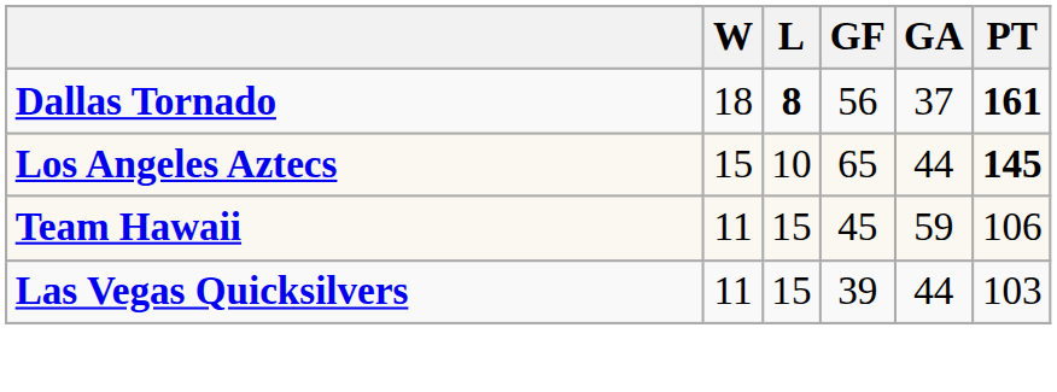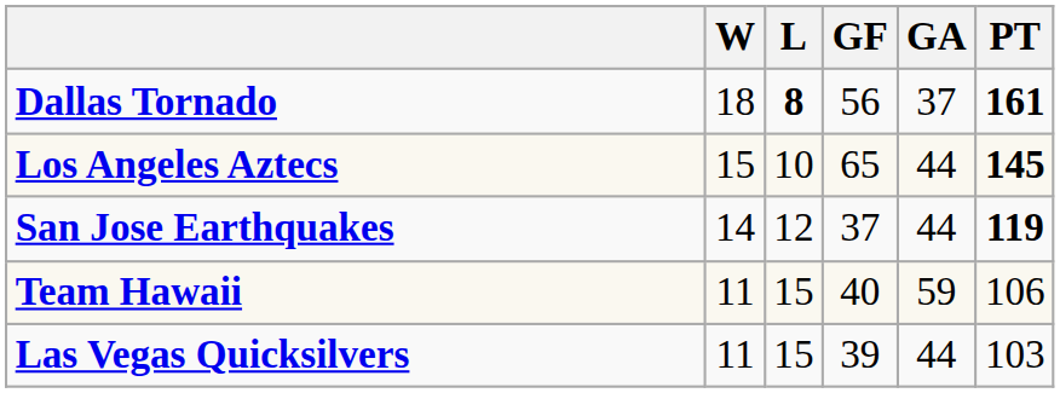 <table class="wikitable" style="text-align:center">
 <tr>
 <th style="width:17em"></th>
 <th>W</th>
 <th>L</th>
 <th>GF</th>
 <th>GA</th>
 <th>PT</th>
 </tr>
 <tr align=center>
 <td align=left><strong><a href='#'>Dallas Tornado</a></strong></td>
 <td>18</td>
 <td><strong>8</strong></td>
 <td>56</td>
 <td>37</td>
 <td><strong>161</strong></td>
 </tr>
 <tr align=center bgcolor=#FAF8F0>
 <td align=left><strong><a href='#'>Los Angeles Aztecs</a></strong></td>
 <td>15</td>
 <td>10</td>
 <td>65</td>
 <td>44</td>
 <td><strong>145</strong></td>
 </tr>
+<tr align=center>
+<td align=left><strong><a href='#'>San Jose Earthquakes</a></strong></td>
+<td>14</td>
+<td>12</td>
+<td>37</td>
+<td>44</td>
+<td><strong>119</strong></td>
+</tr>
 <tr align=center bgcolor=#FAF8F0>
 <td align=left><strong><a href='#'>Team Hawaii</a></strong></td>
 <td>11</td>
 <td>15</td>
-<td>45</td>
+<td>40</td>
 <td>59</td>
 <td>106</td>
 </tr>
 <tr align=center>
 <td align=left><strong><a href='#'>Las Vegas Quicksilvers</a></strong></td>
 <td>11</td>
 <td>15</td>
 <td>39</td>
 <td>44</td>
 <td>103</td>
 </tr>
 </table>
